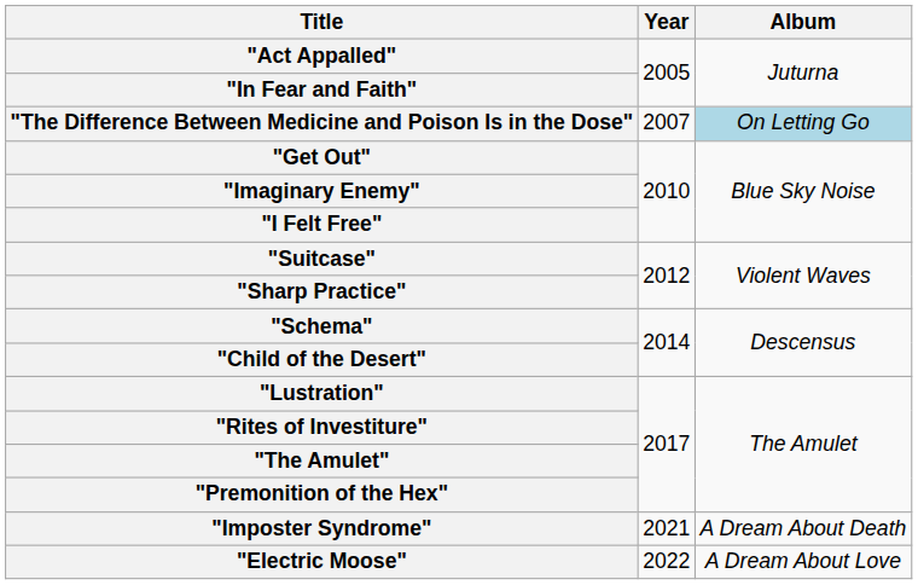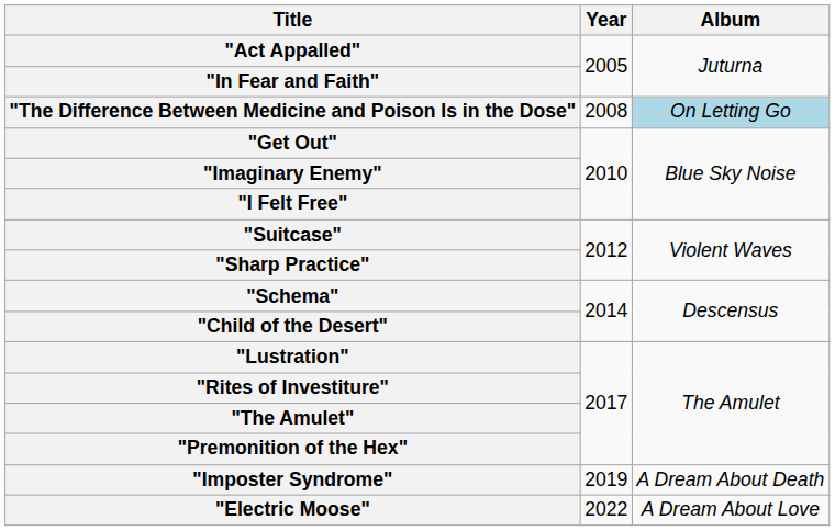 <table class="wikitable plainrowheaders" style="text-align:center;">
 <tr>
 <th scope="col" rowspan="1">Title</th>
 <th scope="col" rowspan="1">Year</th>
 <th scope="col" rowspan="1">Album</th>
 </tr>
 <tr>
 <th scope="row">"Act Appalled"</th>
 <td rowspan="2">2005</td>
 <td rowspan="2"><em>Juturna</em></td>
 </tr>
 <tr>
 <th scope="row">"In Fear and Faith"</th>
 </tr>
 <tr>
 <th scope="row">"The Difference Between Medicine and Poison Is in the Dose"</th>
-<td>2007</td>
+<td>2008</td>
 <td style="background: lightblue;"><em>On Letting Go</em></td>
 </tr>
 <tr>
 <th scope="row">"Get Out"</th>
 <td rowspan="3">2010</td>
 <td rowspan="3"><em>Blue Sky Noise</em></td>
 </tr>
 <tr>
 <th scope="row">"Imaginary Enemy"</th>
 </tr>
 <tr>
 <th scope="row">"I Felt Free"</th>
 </tr>
 <tr>
 <th scope="row">"Suitcase"</th>
 <td rowspan="2">2012</td>
 <td rowspan="2"><em>Violent Waves</em></td>
 </tr>
 <tr>
 <th scope="row">"Sharp Practice"</th>
 </tr>
 <tr>
 <th scope="row">"Schema"</th>
 <td rowspan="2">2014</td>
 <td rowspan="2"><em>Descensus</em></td>
 </tr>
 <tr>
 <th scope="row">"Child of the Desert"</th>
 </tr>
 <tr>
 <th scope="row">"Lustration"</th>
 <td rowspan="4">2017</td>
 <td rowspan="4"><em>The Amulet</em></td>
 </tr>
 <tr>
 <th scope="row">"Rites of Investiture"</th>
 </tr>
 <tr>
 <th scope="row">"The Amulet"</th>
 </tr>
 <tr>
 <th scope="row">"Premonition of the Hex"</th>
 </tr>
 <tr>
 <th scope="row">"Imposter Syndrome"</th>
-<td>2021</td>
+<td>2019</td>
 <td><em>A Dream About Death</em></td>
 </tr>
 <tr>
 <th scope="row">"Electric Moose"</th>
 <td>2022</td>
 <td><em>A Dream About Love</em></td>
 </tr>
 </table>
